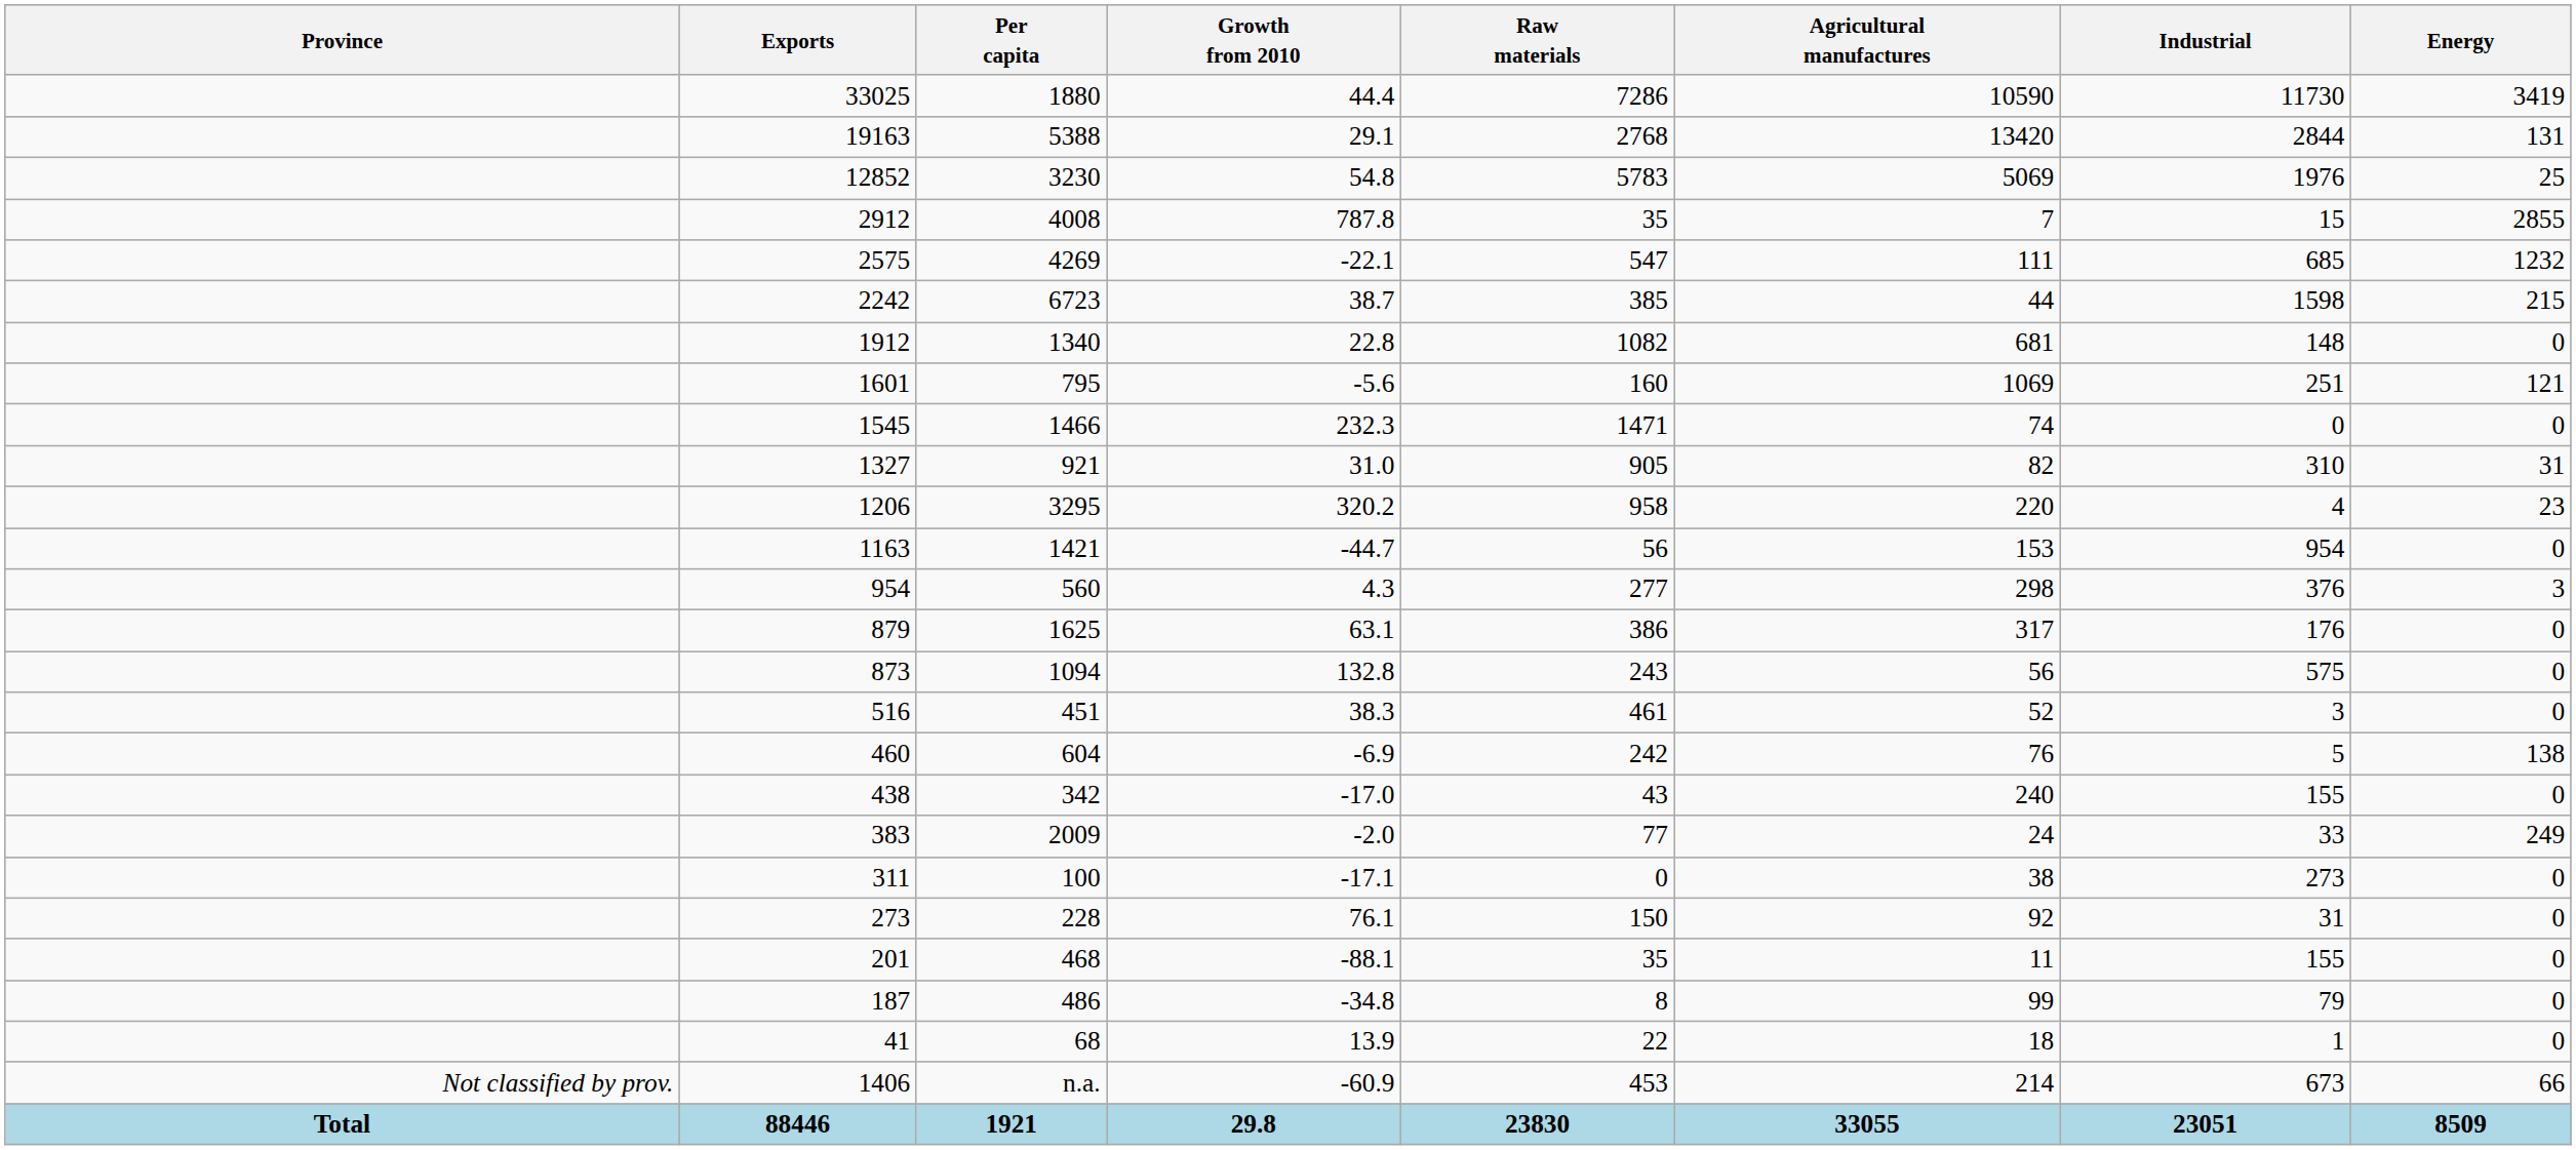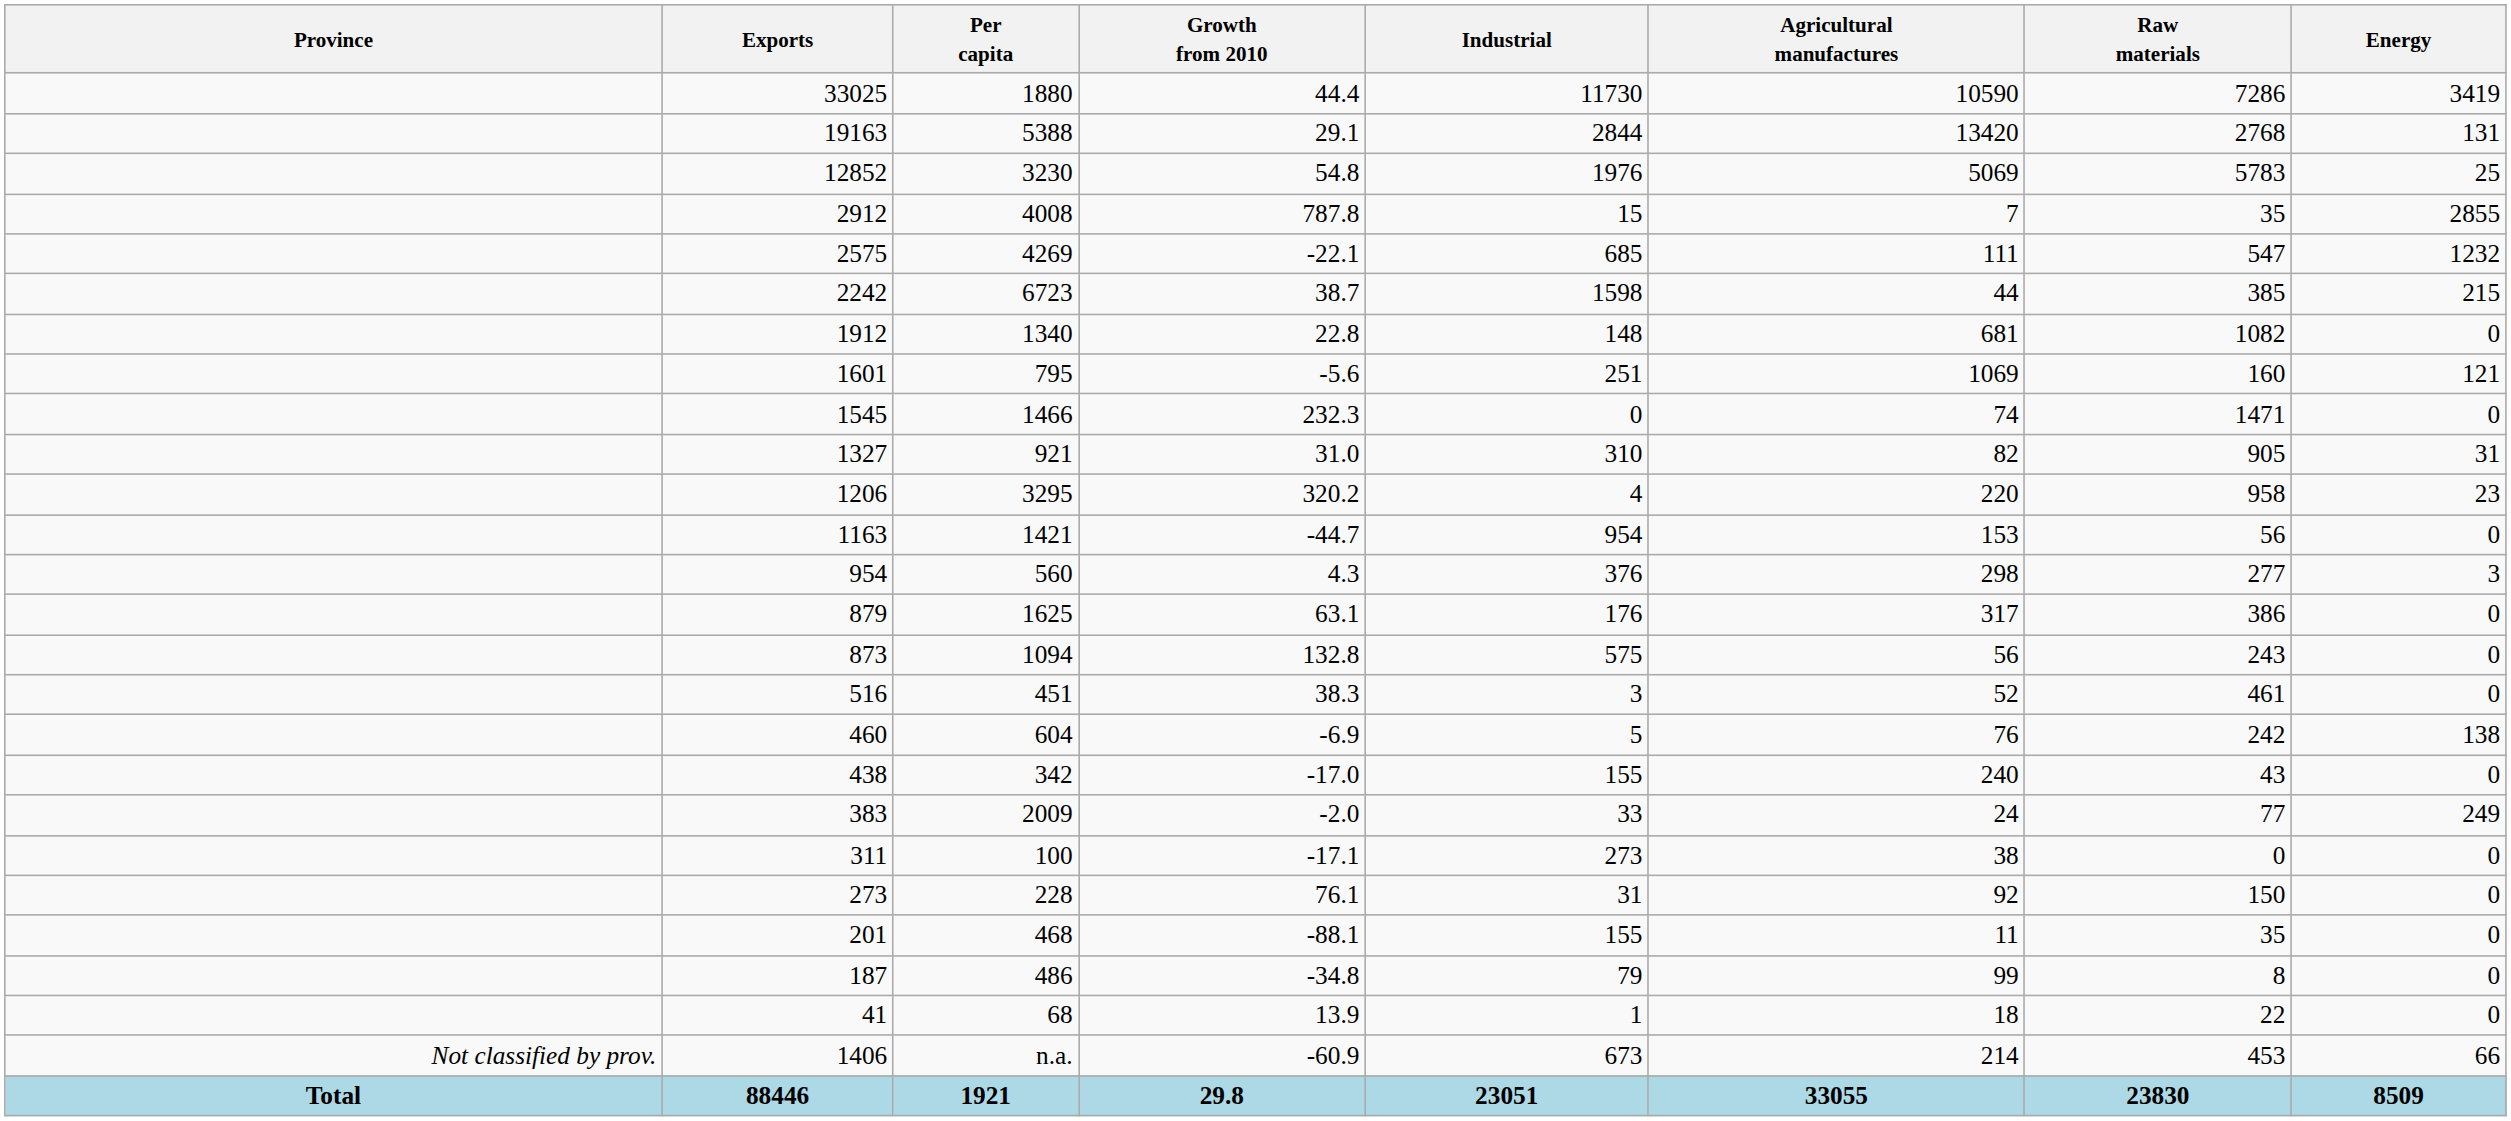 <table class="wikitable sortable" style="text-align:right" width="100%">
 <tr>
 <th><small>Province</small></th>
 <th><small>Exports</small></th>
 <th><small>Per<br>capita</small></th>
 <th><small>Growth<br>from 2010</small></th>
+<th><small>Industrial</small></th>
+<th><small>Agricultural<br>manufactures</small></th>
 <th><small>Raw<br>materials</small></th>
-<th><small>Agricultural<br>manufactures</small></th>
-<th><small>Industrial</small></th>
 <th><small>Energy</small></th>
 </tr>
 <tr align=right>
 <td></td>
 <td>33025</td>
 <td>1880</td>
 <td>44.4</td>
+<td>11730</td>
+<td>10590</td>
 <td>7286</td>
-<td>10590</td>
-<td>11730</td>
 <td>3419</td>
 </tr>
 <tr align=right>
 <td></td>
 <td>19163</td>
 <td>5388</td>
 <td>29.1</td>
+<td>2844</td>
+<td>13420</td>
 <td>2768</td>
-<td>13420</td>
-<td>2844</td>
 <td>131</td>
 </tr>
 <tr align=right>
 <td></td>
 <td>12852</td>
 <td>3230</td>
 <td>54.8</td>
+<td>1976</td>
+<td>5069</td>
 <td>5783</td>
-<td>5069</td>
-<td>1976</td>
 <td>25</td>
 </tr>
 <tr align=right>
 <td></td>
 <td>2912</td>
 <td>4008</td>
 <td>787.8</td>
+<td>15</td>
+<td>7</td>
 <td>35</td>
-<td>7</td>
-<td>15</td>
 <td>2855</td>
 </tr>
 <tr align=right>
 <td></td>
 <td>2575</td>
 <td>4269</td>
 <td>-22.1</td>
+<td>685</td>
+<td>111</td>
 <td>547</td>
-<td>111</td>
-<td>685</td>
 <td>1232</td>
 </tr>
 <tr align=right>
 <td></td>
 <td>2242</td>
 <td>6723</td>
 <td>38.7</td>
+<td>1598</td>
+<td>44</td>
 <td>385</td>
-<td>44</td>
-<td>1598</td>
 <td>215</td>
 </tr>
 <tr align=right>
 <td></td>
 <td>1912</td>
 <td>1340</td>
 <td>22.8</td>
+<td>148</td>
+<td>681</td>
 <td>1082</td>
-<td>681</td>
-<td>148</td>
 <td>0</td>
 </tr>
 <tr align=right>
 <td></td>
 <td>1601</td>
 <td>795</td>
 <td>-5.6</td>
+<td>251</td>
+<td>1069</td>
 <td>160</td>
-<td>1069</td>
-<td>251</td>
 <td>121</td>
 </tr>
 <tr align=right>
 <td></td>
 <td>1545</td>
 <td>1466</td>
 <td>232.3</td>
+<td>0</td>
+<td>74</td>
 <td>1471</td>
-<td>74</td>
-<td>0</td>
 <td>0</td>
 </tr>
 <tr align=right>
 <td></td>
 <td>1327</td>
 <td>921</td>
 <td>31.0</td>
+<td>310</td>
+<td>82</td>
 <td>905</td>
-<td>82</td>
-<td>310</td>
 <td>31</td>
 </tr>
 <tr align=right>
 <td></td>
 <td>1206</td>
 <td>3295</td>
 <td>320.2</td>
+<td>4</td>
+<td>220</td>
 <td>958</td>
-<td>220</td>
-<td>4</td>
 <td>23</td>
 </tr>
 <tr align=right>
 <td></td>
 <td>1163</td>
 <td>1421</td>
 <td>-44.7</td>
+<td>954</td>
+<td>153</td>
 <td>56</td>
-<td>153</td>
-<td>954</td>
 <td>0</td>
 </tr>
 <tr align=right>
 <td></td>
 <td>954</td>
 <td>560</td>
 <td>4.3</td>
+<td>376</td>
+<td>298</td>
 <td>277</td>
-<td>298</td>
-<td>376</td>
 <td>3</td>
 </tr>
 <tr align=right>
 <td></td>
 <td>879</td>
 <td>1625</td>
 <td>63.1</td>
+<td>176</td>
+<td>317</td>
 <td>386</td>
-<td>317</td>
-<td>176</td>
 <td>0</td>
 </tr>
 <tr align=right>
 <td></td>
 <td>873</td>
 <td>1094</td>
 <td>132.8</td>
+<td>575</td>
+<td>56</td>
 <td>243</td>
-<td>56</td>
-<td>575</td>
 <td>0</td>
 </tr>
 <tr align=right>
 <td></td>
 <td>516</td>
 <td>451</td>
 <td>38.3</td>
+<td>3</td>
+<td>52</td>
 <td>461</td>
-<td>52</td>
-<td>3</td>
 <td>0</td>
 </tr>
 <tr align=right>
 <td></td>
 <td>460</td>
 <td>604</td>
 <td>-6.9</td>
+<td>5</td>
+<td>76</td>
 <td>242</td>
-<td>76</td>
-<td>5</td>
 <td>138</td>
 </tr>
 <tr align=right>
 <td></td>
 <td>438</td>
 <td>342</td>
 <td>-17.0</td>
+<td>155</td>
+<td>240</td>
 <td>43</td>
-<td>240</td>
-<td>155</td>
 <td>0</td>
 </tr>
 <tr align=right>
 <td></td>
 <td>383</td>
 <td>2009</td>
 <td>-2.0</td>
+<td>33</td>
+<td>24</td>
 <td>77</td>
-<td>24</td>
-<td>33</td>
 <td>249</td>
 </tr>
 <tr align=right>
 <td></td>
 <td>311</td>
 <td>100</td>
 <td>-17.1</td>
+<td>273</td>
+<td>38</td>
 <td>0</td>
-<td>38</td>
-<td>273</td>
 <td>0</td>
 </tr>
 <tr align=right>
 <td></td>
 <td>273</td>
 <td>228</td>
 <td>76.1</td>
+<td>31</td>
+<td>92</td>
 <td>150</td>
-<td>92</td>
-<td>31</td>
 <td>0</td>
 </tr>
 <tr align=right>
 <td></td>
 <td>201</td>
 <td>468</td>
 <td>-88.1</td>
+<td>155</td>
+<td>11</td>
 <td>35</td>
-<td>11</td>
-<td>155</td>
 <td>0</td>
 </tr>
 <tr align=right>
 <td></td>
 <td>187</td>
 <td>486</td>
 <td>-34.8</td>
+<td>79</td>
+<td>99</td>
 <td>8</td>
-<td>99</td>
-<td>79</td>
 <td>0</td>
 </tr>
 <tr align=right>
 <td></td>
 <td>41</td>
 <td>68</td>
 <td>13.9</td>
+<td>1</td>
+<td>18</td>
 <td>22</td>
-<td>18</td>
-<td>1</td>
 <td>0</td>
 </tr>
 <tr align=right>
 <td><em>Not classified by prov.</em></td>
 <td>1406</td>
 <td>n.a.</td>
 <td>-60.9</td>
+<td>673</td>
+<td>214</td>
 <td>453</td>
-<td>214</td>
-<td>673</td>
 <td>66</td>
 </tr>
 <tr align=right>
 <th style=background:lightblue> Total</th>
 <th style=background:lightblue>88446</th>
 <th style=background:lightblue>1921</th>
 <th style=background:lightblue>29.8</th>
+<th style=background:lightblue>23051</th>
+<th style=background:lightblue>33055</th>
 <th style=background:lightblue>23830</th>
-<th style=background:lightblue>33055</th>
-<th style=background:lightblue>23051</th>
 <th style=background:lightblue>8509</th>
 </tr>
 </table>
